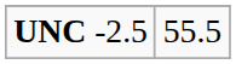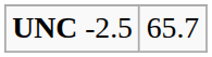 <table class="wikitable">
 <tr align="center">
 </tr>
 <tr align="center">
 <td><strong>UNC</strong> -2.5</td>
-<td>55.5</td>
+<td>65.7</td>
 </tr>
 </table>
